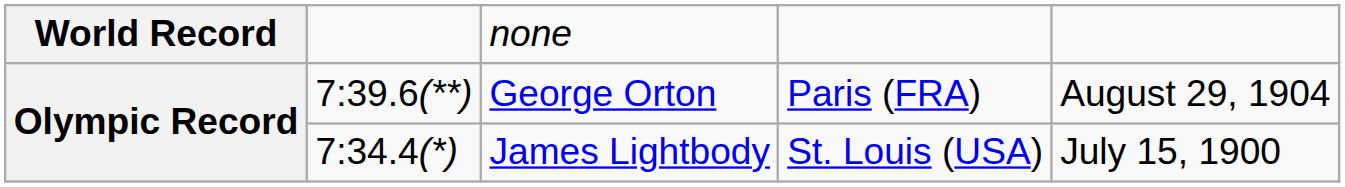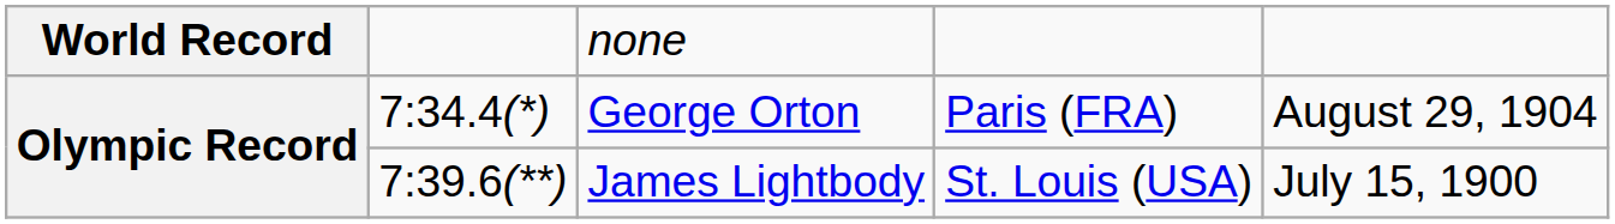 <table class="wikitable">
 <tr>
 <th>World Record</th>
 <td></td>
 <td><em>none</em></td>
 <td></td>
 <td></td>
 </tr>
 <tr>
 <th rowspan=2>Olympic Record</th>
-<td>7:39.6<em>(**)</em></td>
+<td>7:34.4<em>(*)</em></td>
 <td> <a href='#'>George Orton</a></td>
 <td><a href='#'>Paris</a> (<a href='#'>FRA</a>)</td>
 <td>August 29, 1904</td>
 </tr>
 <tr>
-<td>7:34.4<em>(*)</em></td>
+<td>7:39.6<em>(**)</em></td>
 <td> <a href='#'>James Lightbody</a></td>
 <td><a href='#'>St. Louis</a> (<a href='#'>USA</a>)</td>
 <td>July 15, 1900</td>
 </tr>
 </table>
